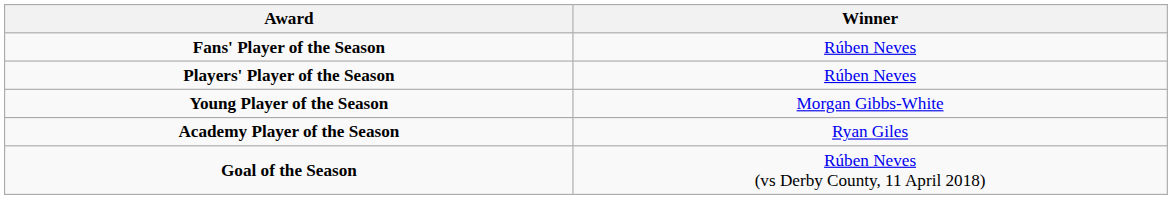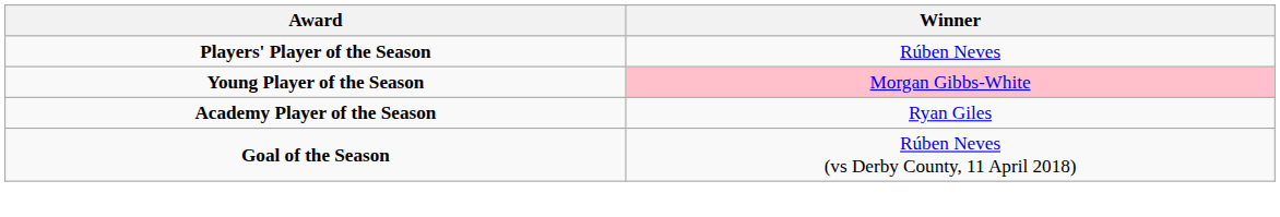 <table class="wikitable" style="text-align:center; font-size:95%; width:65%; text-align:left">
 <tr>
 <th>Award</th>
 <th>Winner</th>
-</tr>
-<tr style="text-align:center;">
-<td><strong>Fans' Player of the Season</strong></td>
-<td style="text-align:center;"><a href='#'>Rúben Neves</a></td>
 </tr>
 <tr style="text-align:center;">
 <td><strong>Players' Player of the Season</strong></td>
 <td style="text-align:center;"><a href='#'>Rúben Neves</a></td>
 </tr>
 <tr>
 <td style="text-align:center;"><strong>Young Player of the Season</strong></td>
-<td style="text-align:center;"><a href='#'>Morgan Gibbs-White</a></td>
+<td style="background: pink; text-align:center;"><a href='#'>Morgan Gibbs-White</a></td>
 </tr>
 <tr style="text-align:center;">
 <td><strong>Academy Player of the Season</strong></td>
 <td style="text-align:center;"><a href='#'>Ryan Giles</a></td>
 </tr>
 <tr>
 <td style="text-align:center;"><strong>Goal of the Season</strong></td>
 <td style="text-align:center;"><a href='#'>Rúben Neves</a><br>(vs Derby County, 11 April 2018)</td>
 </tr>
 </table>
